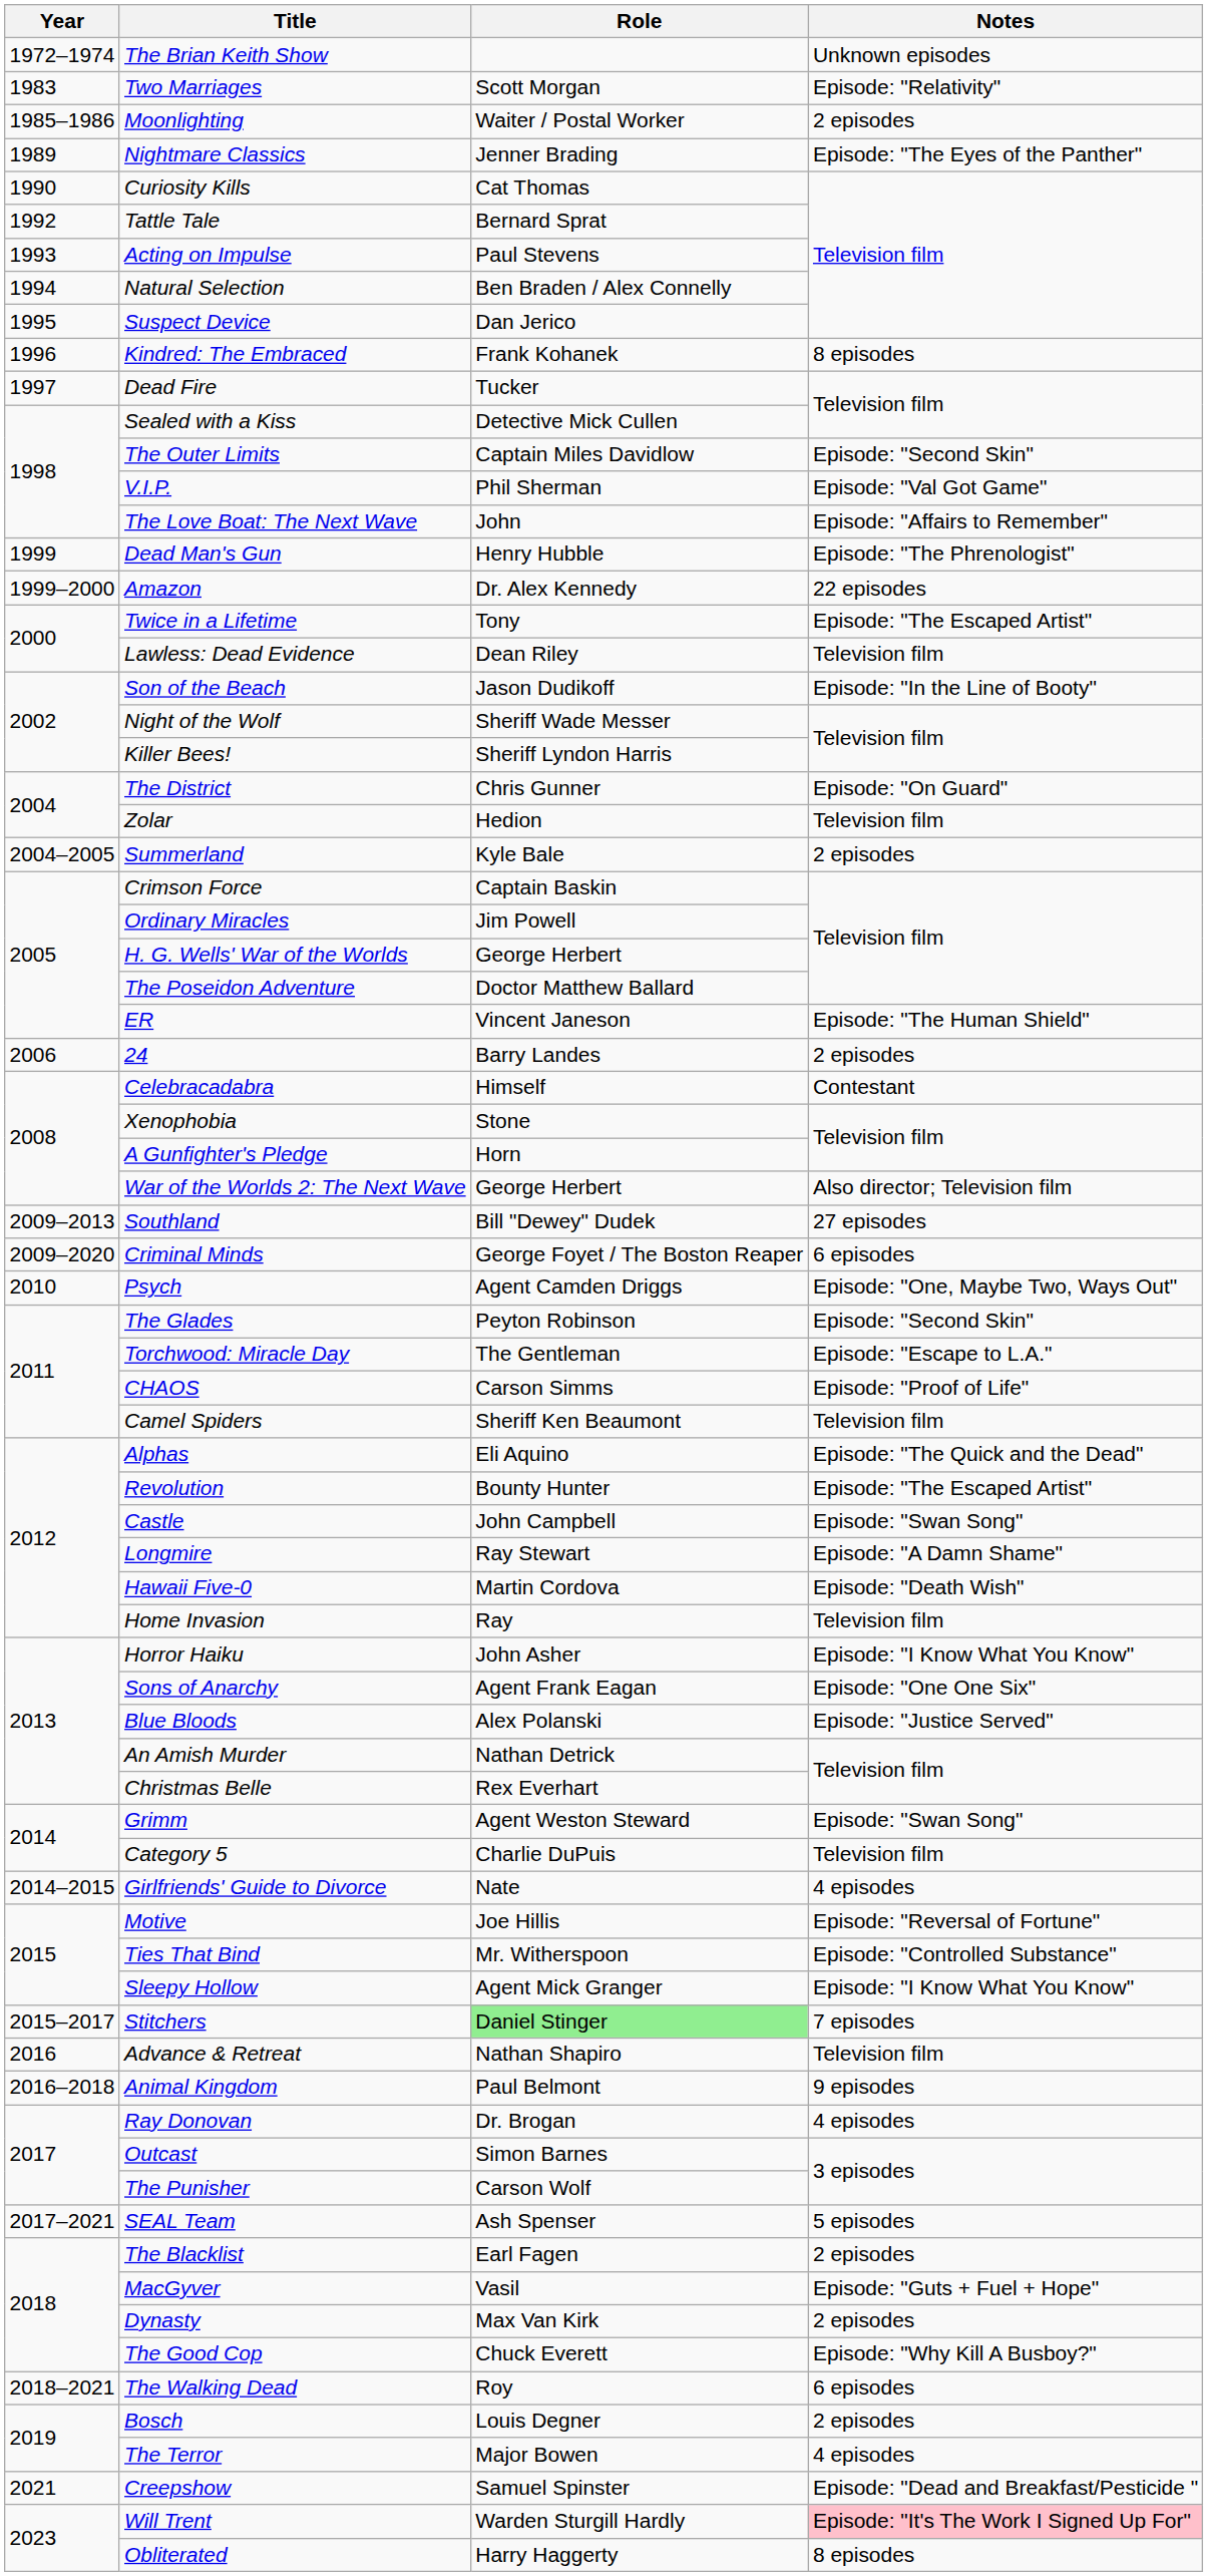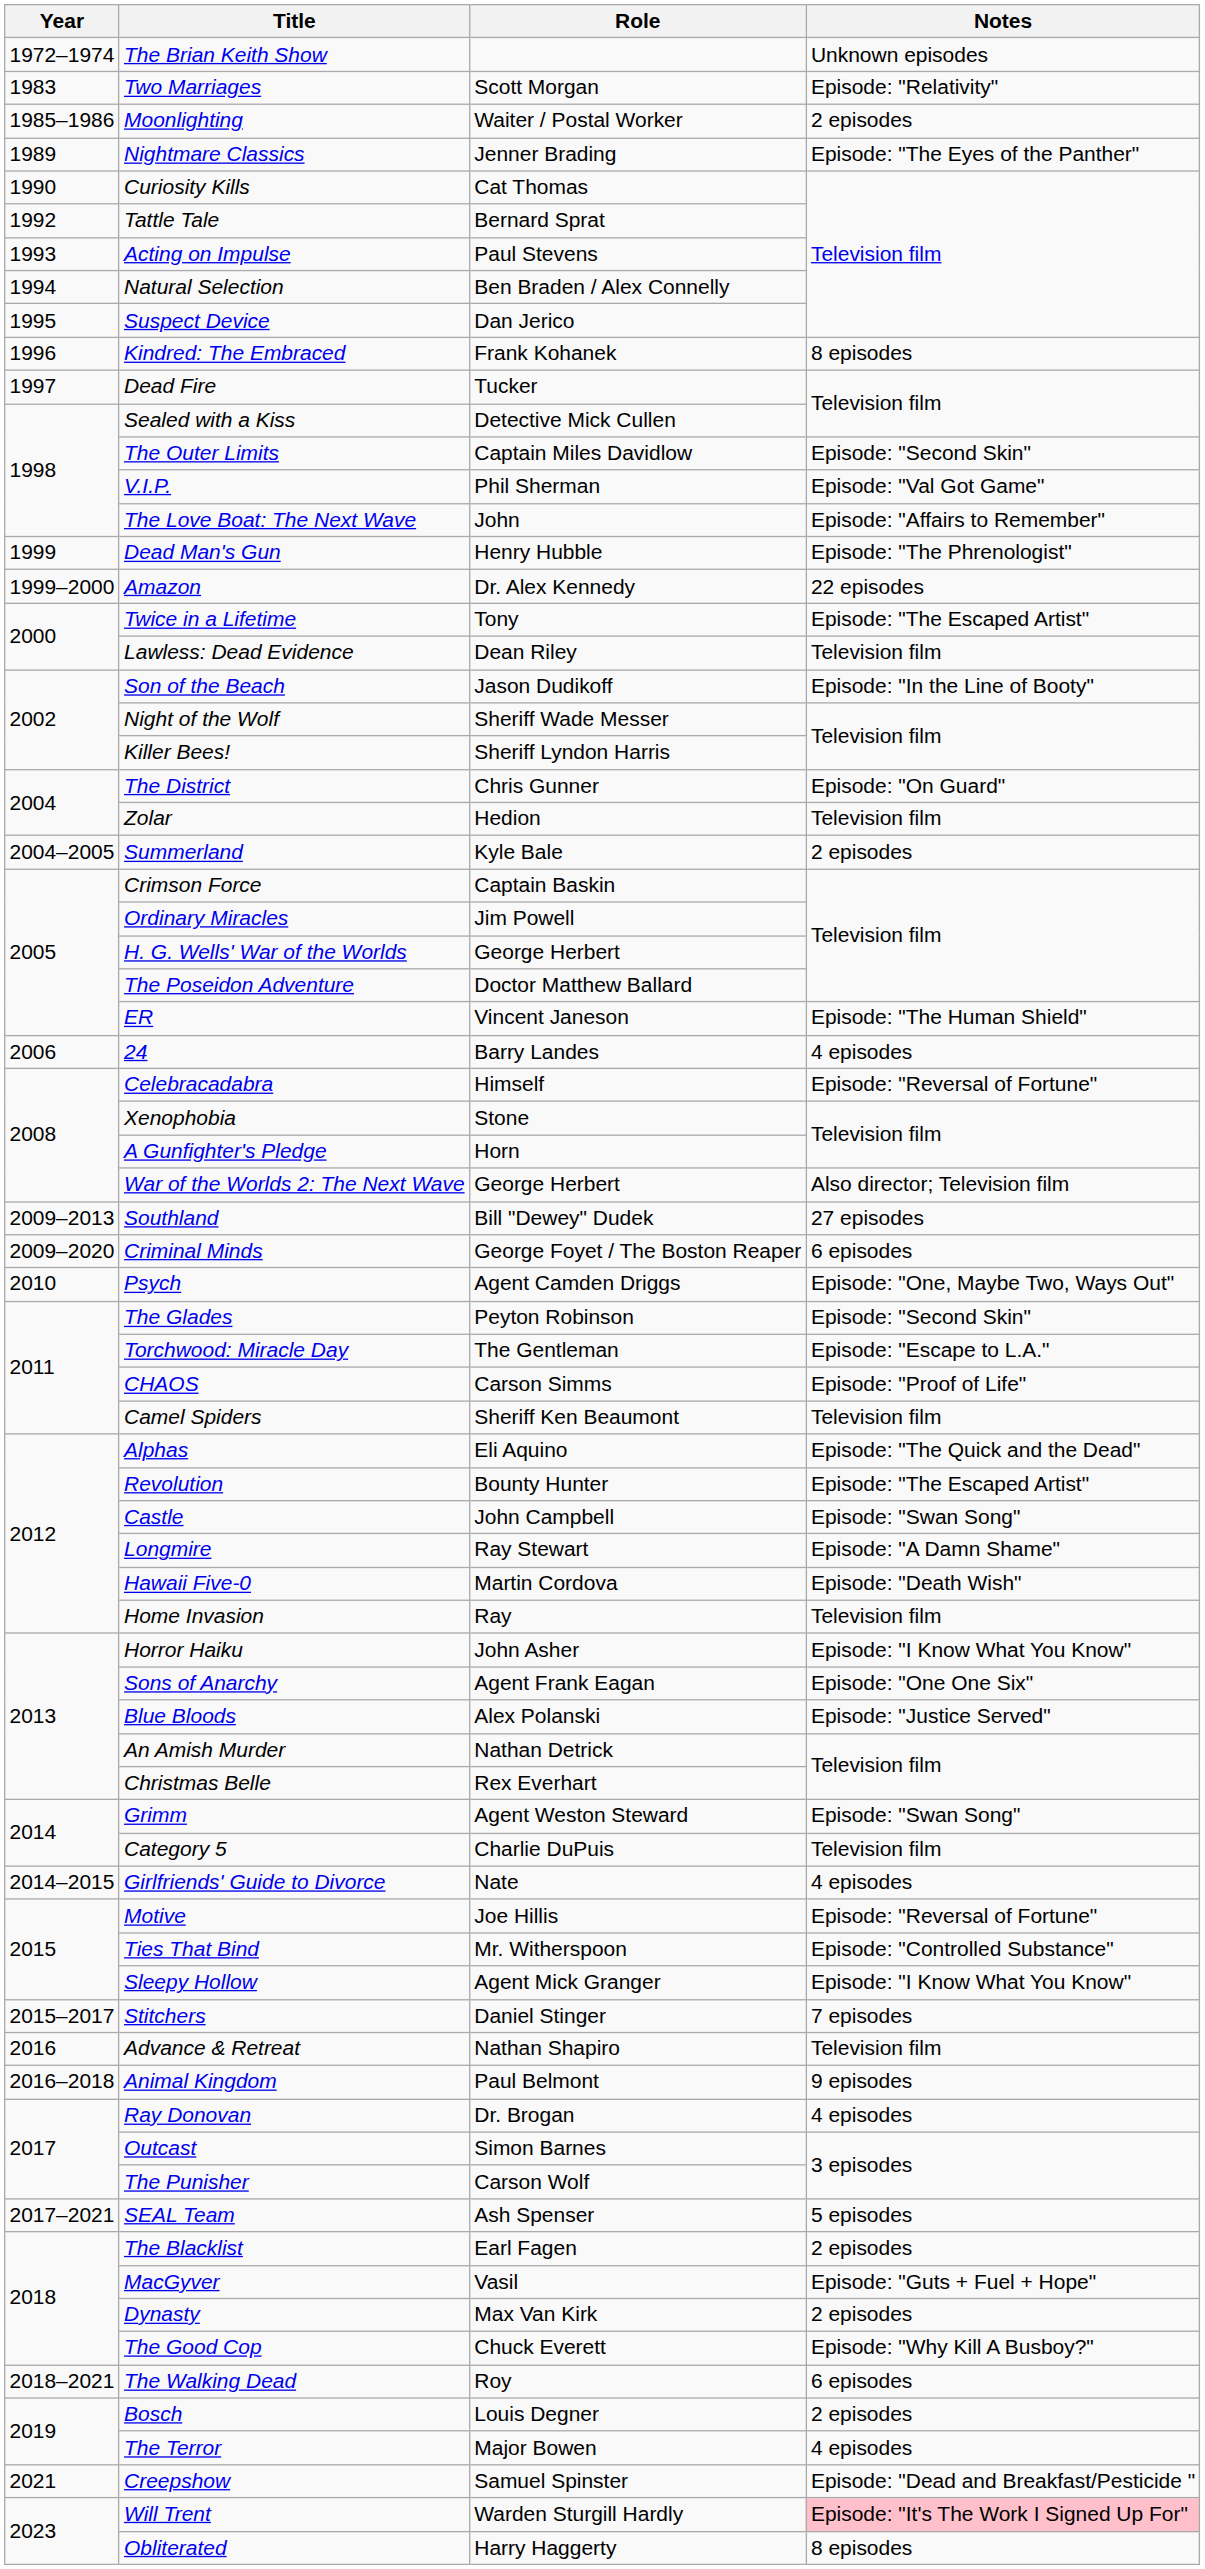 <table class="wikitable sortable">
 <tr>
 <th>Year</th>
 <th>Title</th>
 <th>Role</th>
 <th class="unsortable">Notes</th>
 </tr>
 <tr>
 <td>1972–1974</td>
 <td><em><a href='#'>The Brian Keith Show</a></em></td>
 <td></td>
 <td>Unknown episodes</td>
 </tr>
 <tr>
 <td>1983</td>
 <td><em><a href='#'>Two Marriages</a></em></td>
 <td>Scott Morgan</td>
 <td>Episode: "Relativity"</td>
 </tr>
 <tr>
 <td>1985–1986</td>
 <td><em><a href='#'>Moonlighting</a></em></td>
 <td>Waiter / Postal Worker</td>
 <td>2 episodes</td>
 </tr>
 <tr>
 <td>1989</td>
 <td><em><a href='#'>Nightmare Classics</a></em></td>
 <td>Jenner Brading</td>
 <td>Episode: "The Eyes of the Panther"</td>
 </tr>
 <tr>
 <td>1990</td>
 <td><em>Curiosity Kills</em></td>
 <td>Cat Thomas</td>
 <td rowspan=5><a href='#'>Television film</a></td>
 </tr>
 <tr>
 <td>1992</td>
 <td><em>Tattle Tale</em></td>
 <td>Bernard Sprat</td>
 </tr>
 <tr>
 <td>1993</td>
 <td><em><a href='#'>Acting on Impulse</a></em></td>
 <td>Paul Stevens</td>
 </tr>
 <tr>
 <td>1994</td>
 <td><em>Natural Selection</em></td>
 <td>Ben Braden / Alex Connelly</td>
 </tr>
 <tr>
 <td>1995</td>
 <td><em><a href='#'>Suspect Device</a></em></td>
 <td>Dan Jerico</td>
 </tr>
 <tr>
 <td>1996</td>
 <td><em><a href='#'>Kindred: The Embraced</a></em></td>
 <td>Frank Kohanek</td>
 <td>8 episodes</td>
 </tr>
 <tr>
 <td>1997</td>
 <td><em>Dead Fire</em></td>
 <td>Tucker</td>
 <td rowspan=2>Television film</td>
 </tr>
 <tr>
 <td rowspan=4>1998</td>
 <td><em>Sealed with a Kiss</em></td>
 <td>Detective Mick Cullen</td>
 </tr>
 <tr>
 <td><em><a href='#'>The Outer Limits</a></em></td>
 <td>Captain Miles Davidlow</td>
 <td>Episode: "Second Skin"</td>
 </tr>
 <tr>
 <td><em><a href='#'>V.I.P.</a></em></td>
 <td>Phil Sherman</td>
 <td>Episode: "Val Got Game"</td>
 </tr>
 <tr>
 <td><em><a href='#'>The Love Boat: The Next Wave</a></em></td>
 <td>John</td>
 <td>Episode: "Affairs to Remember"</td>
 </tr>
 <tr>
 <td>1999</td>
 <td><em><a href='#'>Dead Man's Gun</a></em></td>
 <td>Henry Hubble</td>
 <td>Episode: "The Phrenologist"</td>
 </tr>
 <tr>
 <td>1999–2000</td>
 <td><em><a href='#'>Amazon</a></em></td>
 <td>Dr. Alex Kennedy</td>
 <td>22 episodes</td>
 </tr>
 <tr>
 <td rowspan=2>2000</td>
 <td><em><a href='#'>Twice in a Lifetime</a></em></td>
 <td>Tony</td>
 <td>Episode: "The Escaped Artist"</td>
 </tr>
 <tr>
 <td><em>Lawless: Dead Evidence</em></td>
 <td>Dean Riley</td>
 <td>Television film</td>
 </tr>
 <tr>
 <td rowspan=3>2002</td>
 <td><em><a href='#'>Son of the Beach</a></em></td>
 <td>Jason Dudikoff</td>
 <td>Episode: "In the Line of Booty"</td>
 </tr>
 <tr>
 <td><em>Night of the Wolf</em></td>
 <td>Sheriff Wade Messer</td>
 <td rowspan=2>Television film</td>
 </tr>
 <tr>
 <td><em>Killer Bees!</em></td>
 <td>Sheriff Lyndon Harris</td>
 </tr>
 <tr>
 <td rowspan=2>2004</td>
 <td><em><a href='#'>The District</a></em></td>
 <td>Chris Gunner</td>
 <td>Episode: "On Guard"</td>
 </tr>
 <tr>
 <td><em>Zolar</em></td>
 <td>Hedion</td>
 <td>Television film</td>
 </tr>
 <tr>
 <td>2004–2005</td>
 <td><em><a href='#'>Summerland</a></em></td>
 <td>Kyle Bale</td>
 <td>2 episodes</td>
 </tr>
 <tr>
 <td rowspan=5>2005</td>
 <td><em>Crimson Force</em></td>
 <td>Captain Baskin</td>
 <td rowspan=4>Television film</td>
 </tr>
 <tr>
 <td><em><a href='#'>Ordinary Miracles</a></em></td>
 <td>Jim Powell</td>
 </tr>
 <tr>
 <td><em><a href='#'>H. G. Wells' War of the Worlds</a></em></td>
 <td>George Herbert</td>
 </tr>
 <tr>
 <td><em><a href='#'>The Poseidon Adventure</a></em></td>
 <td>Doctor Matthew Ballard</td>
 </tr>
 <tr>
 <td><em><a href='#'>ER</a></em></td>
 <td>Vincent Janeson</td>
 <td>Episode: "The Human Shield"</td>
 </tr>
 <tr>
 <td>2006</td>
 <td><em><a href='#'>24</a></em></td>
 <td>Barry Landes</td>
-<td>2 episodes</td>
+<td>4 episodes</td>
 </tr>
 <tr>
 <td rowspan=4>2008</td>
 <td><em><a href='#'>Celebracadabra</a></em></td>
 <td>Himself</td>
-<td>Contestant</td>
+<td>Episode: "Reversal of Fortune"</td>
 </tr>
 <tr>
 <td><em>Xenophobia</em></td>
 <td>Stone</td>
 <td rowspan=2>Television film</td>
 </tr>
 <tr>
 <td><em><a href='#'>A Gunfighter's Pledge</a></em></td>
 <td>Horn</td>
 </tr>
 <tr>
 <td><em><a href='#'>War of the Worlds 2: The Next Wave</a></em></td>
 <td>George Herbert</td>
 <td>Also director; Television film</td>
 </tr>
 <tr>
 <td>2009–2013</td>
 <td><em><a href='#'>Southland</a></em></td>
 <td>Bill "Dewey" Dudek</td>
 <td>27 episodes</td>
 </tr>
 <tr>
 <td>2009–2020</td>
 <td><em><a href='#'>Criminal Minds</a></em></td>
 <td>George Foyet / The Boston Reaper</td>
 <td>6 episodes</td>
 </tr>
 <tr>
 <td>2010</td>
 <td><em><a href='#'>Psych</a></em></td>
 <td>Agent Camden Driggs</td>
 <td>Episode: "One, Maybe Two, Ways Out"</td>
 </tr>
 <tr>
 <td rowspan=4>2011</td>
 <td><em><a href='#'>The Glades</a></em></td>
 <td>Peyton Robinson</td>
 <td>Episode: "Second Skin"</td>
 </tr>
 <tr>
 <td><em><a href='#'>Torchwood: Miracle Day</a></em></td>
 <td>The Gentleman</td>
 <td>Episode: "Escape to L.A."</td>
 </tr>
 <tr>
 <td><em><a href='#'>CHAOS</a></em></td>
 <td>Carson Simms</td>
 <td>Episode: "Proof of Life"</td>
 </tr>
 <tr>
 <td><em>Camel Spiders</em></td>
 <td>Sheriff Ken Beaumont</td>
 <td>Television film</td>
 </tr>
 <tr>
 <td rowspan=6>2012</td>
 <td><em><a href='#'>Alphas</a></em></td>
 <td>Eli Aquino</td>
 <td>Episode: "The Quick and the Dead"</td>
 </tr>
 <tr>
 <td><em><a href='#'>Revolution</a></em></td>
 <td>Bounty Hunter</td>
 <td>Episode: "The Escaped Artist"</td>
 </tr>
 <tr>
 <td><em><a href='#'>Castle</a></em></td>
 <td>John Campbell</td>
 <td>Episode: "Swan Song"</td>
 </tr>
 <tr>
 <td><em><a href='#'>Longmire</a></em></td>
 <td>Ray Stewart</td>
 <td>Episode: "A Damn Shame"</td>
 </tr>
 <tr>
 <td><em><a href='#'>Hawaii Five-0</a></em></td>
 <td>Martin Cordova</td>
 <td>Episode: "Death Wish"</td>
 </tr>
 <tr>
 <td><em>Home Invasion</em></td>
 <td>Ray</td>
 <td>Television film</td>
 </tr>
 <tr>
 <td rowspan=5>2013</td>
 <td><em>Horror Haiku</em></td>
 <td>John Asher</td>
 <td>Episode: "I Know What You Know"</td>
 </tr>
 <tr>
 <td><em><a href='#'>Sons of Anarchy</a></em></td>
 <td>Agent Frank Eagan</td>
 <td>Episode: "One One Six"</td>
 </tr>
 <tr>
 <td><em><a href='#'>Blue Bloods</a></em></td>
 <td>Alex Polanski</td>
 <td>Episode: "Justice Served"</td>
 </tr>
 <tr>
 <td><em>An Amish Murder</em></td>
 <td>Nathan Detrick</td>
 <td rowspan=2>Television film</td>
 </tr>
 <tr>
 <td><em>Christmas Belle</em></td>
 <td>Rex Everhart</td>
 </tr>
 <tr>
 <td rowspan=2>2014</td>
 <td><em><a href='#'>Grimm</a></em></td>
 <td>Agent Weston Steward</td>
 <td>Episode: "Swan Song"</td>
 </tr>
 <tr>
 <td><em>Category 5</em></td>
 <td>Charlie DuPuis</td>
 <td>Television film</td>
 </tr>
 <tr>
 <td>2014–2015</td>
 <td><em><a href='#'>Girlfriends' Guide to Divorce</a></em></td>
 <td>Nate</td>
 <td>4 episodes</td>
 </tr>
 <tr>
 <td rowspan=3>2015</td>
 <td><em><a href='#'>Motive</a></em></td>
 <td>Joe Hillis</td>
 <td>Episode: "Reversal of Fortune"</td>
 </tr>
 <tr>
 <td><em><a href='#'>Ties That Bind</a></em></td>
 <td>Mr. Witherspoon</td>
 <td>Episode: "Controlled Substance"</td>
 </tr>
 <tr>
 <td><em><a href='#'>Sleepy Hollow</a></em></td>
 <td>Agent Mick Granger</td>
 <td>Episode: "I Know What You Know"</td>
 </tr>
 <tr>
 <td>2015–2017</td>
 <td><em><a href='#'>Stitchers</a></em></td>
-<td style="background: lightgreen;">Daniel Stinger</td>
+<td>Daniel Stinger</td>
 <td>7 episodes</td>
 </tr>
 <tr>
 <td>2016</td>
 <td><em>Advance & Retreat</em></td>
 <td>Nathan Shapiro</td>
 <td>Television film</td>
 </tr>
 <tr>
 <td>2016–2018</td>
 <td><em><a href='#'>Animal Kingdom</a></em></td>
 <td>Paul Belmont</td>
 <td>9 episodes</td>
 </tr>
 <tr>
 <td rowspan=3>2017</td>
 <td><em><a href='#'>Ray Donovan</a></em></td>
 <td>Dr. Brogan</td>
 <td>4 episodes</td>
 </tr>
 <tr>
 <td><em><a href='#'>Outcast</a></em></td>
 <td>Simon Barnes</td>
 <td rowspan=2>3 episodes</td>
 </tr>
 <tr>
 <td><em><a href='#'>The Punisher</a></em></td>
 <td>Carson Wolf</td>
 </tr>
 <tr>
 <td>2017–2021</td>
 <td><em><a href='#'>SEAL Team</a></em></td>
 <td>Ash Spenser</td>
 <td>5 episodes</td>
 </tr>
 <tr>
 <td rowspan=4>2018</td>
 <td><em><a href='#'>The Blacklist</a></em></td>
 <td>Earl Fagen</td>
 <td>2 episodes</td>
 </tr>
 <tr>
 <td><em><a href='#'>MacGyver</a></em></td>
 <td>Vasil</td>
 <td>Episode: "Guts + Fuel + Hope"</td>
 </tr>
 <tr>
 <td><em><a href='#'>Dynasty</a></em></td>
 <td>Max Van Kirk</td>
 <td>2 episodes</td>
 </tr>
 <tr>
 <td><em><a href='#'>The Good Cop</a></em></td>
 <td>Chuck Everett</td>
 <td>Episode: "Why Kill A Busboy?"</td>
 </tr>
 <tr>
 <td>2018–2021</td>
 <td><em><a href='#'>The Walking Dead</a></em></td>
 <td>Roy</td>
 <td>6 episodes</td>
 </tr>
 <tr>
 <td rowspan=2>2019</td>
 <td><em><a href='#'>Bosch</a></em></td>
 <td>Louis Degner</td>
 <td>2 episodes</td>
 </tr>
 <tr>
 <td><em><a href='#'>The Terror</a></em></td>
 <td>Major Bowen</td>
 <td>4 episodes</td>
 </tr>
 <tr>
 <td>2021</td>
 <td><em><a href='#'>Creepshow</a></em></td>
 <td>Samuel Spinster</td>
 <td>Episode: "Dead and Breakfast/Pesticide "</td>
 </tr>
 <tr>
 <td rowspan=2>2023</td>
 <td><em><a href='#'>Will Trent</a></em></td>
 <td>Warden Sturgill Hardly</td>
 <td style="background: pink;">Episode: "It's The Work I Signed Up For"</td>
 </tr>
 <tr>
 <td><em><a href='#'>Obliterated</a></em></td>
 <td>Harry Haggerty</td>
 <td>8 episodes</td>
 </tr>
 </table>
